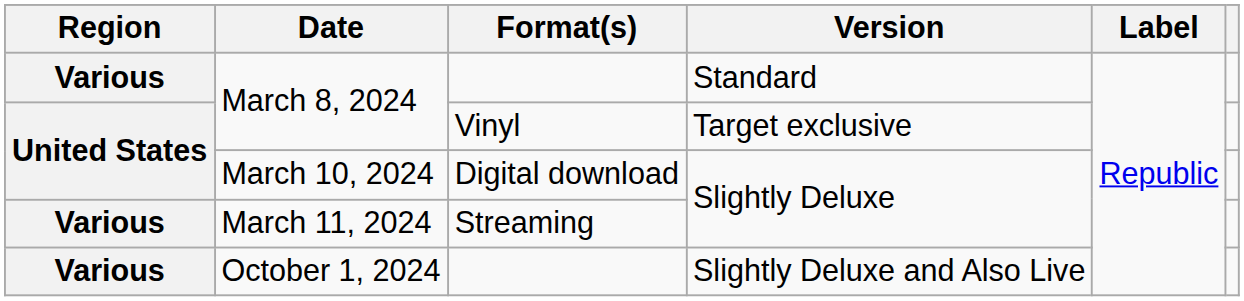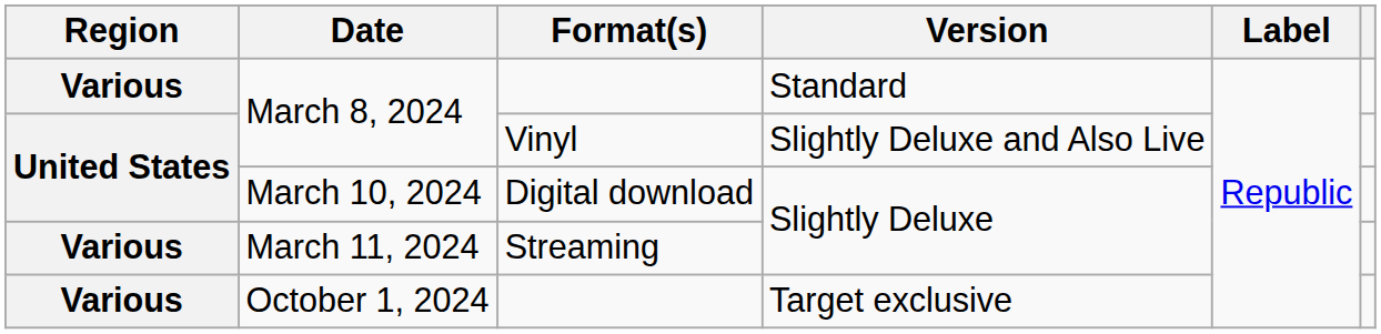 <table class="wikitable plainrowheaders">
 <tr>
 <th scope="col">Region</th>
 <th scope="col">Date</th>
 <th scope="col">Format(s)</th>
 <th scope="col">Version</th>
 <th scope="col">Label</th>
 <th scope="col"></th>
 </tr>
 <tr>
 <th scope="row">Various</th>
 <td rowspan=2>March 8, 2024</td>
 <td></td>
 <td>Standard</td>
 <td rowspan="6"><a href='#'>Republic</a></td>
 <td style="text-align: center;"></td>
 </tr>
 <tr>
 <th scope="row" rowspan="2">United States</th>
 <td>Vinyl</td>
-<td>Target exclusive</td>
+<td>Slightly Deluxe and Also Live</td>
 <td style="text-align: center;"></td>
 </tr>
 <tr>
 <td>March 10, 2024</td>
 <td>Digital download</td>
 <td rowspan="2">Slightly Deluxe</td>
 <td style="text-align: center;"></td>
 </tr>
 <tr>
 <th scope="row">Various</th>
 <td>March 11, 2024</td>
 <td>Streaming</td>
 <td style="text-align: center;"></td>
 </tr>
 <tr>
 <th scope="row">Various</th>
 <td>October 1, 2024</td>
 <td></td>
-<td>Slightly Deluxe and Also Live</td>
+<td>Target exclusive</td>
 <td style="text-align: center;"></td>
 </tr>
 </table>
